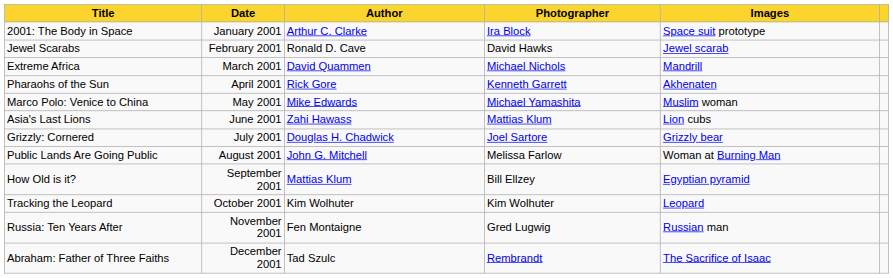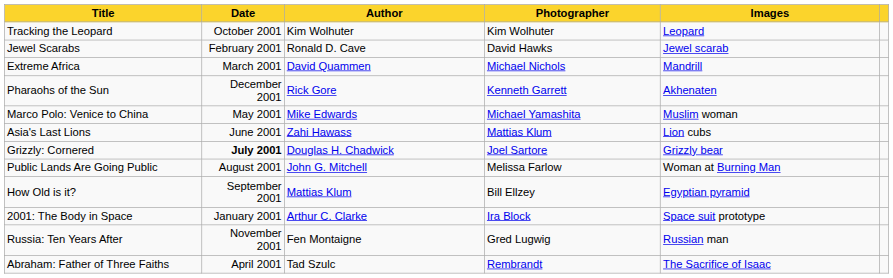 <table class="wikitable" style="width:100%">
 <tr>
 <th scope="col" style="background-color:#fbd42c;" width=275px>Title</th>
 <th scope="col" style="background-color:#fbd42c;" width=110>Date</th>
 <th scope="col" style="background-color:#fbd42c;">Author</th>
 <th scope="col" style="background-color:#fbd42c;">Photographer</th>
 <th scope="col" style="background-color:#fbd42c;">Images</th>
 <th scope="col" ! style="background-color:#fbd42c;"></th>
 </tr>
 <tr>
-<td scope="row">2001: The Body in Space</td>
-<td style="text-align:right;">January 2001</td>
-<td><a href='#'>Arthur C. Clarke</a></td>
-<td><a href='#'>Ira Block</a></td>
-<td><a href='#'>Space suit</a> prototype</td>
+<td scope="row">Tracking the Leopard</td>
+<td style="text-align:right;">October 2001</td>
+<td>Kim Wolhuter</td>
+<td>Kim Wolhuter</td>
+<td><a href='#'>Leopard</a></td>
 <td></td>
 </tr>
 <tr>
 <td scope="row">Jewel Scarabs</td>
 <td style="text-align:right;">February 2001</td>
 <td>Ronald D. Cave</td>
 <td>David Hawks</td>
 <td><a href='#'>Jewel scarab</a></td>
 <td></td>
 </tr>
 <tr>
 <td scope="row">Extreme Africa</td>
 <td style="text-align:right;">March 2001</td>
 <td><a href='#'>David Quammen</a></td>
 <td><a href='#'>Michael Nichols</a></td>
 <td><a href='#'>Mandrill</a></td>
 <td></td>
 </tr>
 <tr>
 <td scope="row">Pharaohs of the Sun</td>
-<td style="text-align:right;">April 2001</td>
+<td style="text-align:right;">December 2001</td>
 <td><a href='#'>Rick Gore</a></td>
 <td><a href='#'>Kenneth Garrett</a></td>
 <td><a href='#'>Akhenaten</a></td>
 <td></td>
 </tr>
 <tr>
 <td scope="row">Marco Polo: Venice to China</td>
 <td style="text-align:right;">May 2001</td>
 <td><a href='#'>Mike Edwards</a></td>
 <td><a href='#'>Michael Yamashita</a></td>
 <td><a href='#'>Muslim</a> woman</td>
 <td></td>
 </tr>
 <tr>
 <td scope="row">Asia's Last Lions</td>
 <td style="text-align:right;">June 2001</td>
 <td><a href='#'>Zahi Hawass</a></td>
 <td><a href='#'>Mattias Klum</a></td>
 <td><a href='#'>Lion</a> cubs</td>
 <td></td>
 </tr>
 <tr>
 <td scope="row">Grizzly: Cornered</td>
-<td style="text-align:right;">July 2001</td>
+<td style="text-align:right;"><strong>July 2001</strong></td>
 <td><a href='#'>Douglas H. Chadwick</a></td>
 <td><a href='#'>Joel Sartore</a></td>
 <td><a href='#'>Grizzly bear</a></td>
 <td></td>
 </tr>
 <tr>
 <td scope="row">Public Lands Are Going Public</td>
 <td style="text-align:right;">August 2001</td>
 <td><a href='#'>John G. Mitchell</a></td>
 <td>Melissa Farlow</td>
 <td>Woman at <a href='#'>Burning Man</a></td>
 <td></td>
 </tr>
 <tr>
 <td scope="row">How Old is it?</td>
 <td style="text-align:right;">September 2001</td>
 <td><a href='#'>Mattias Klum</a></td>
 <td>Bill Ellzey</td>
 <td><a href='#'>Egyptian pyramid</a></td>
 <td></td>
 </tr>
 <tr>
-<td scope="row">Tracking the Leopard</td>
-<td style="text-align:right;">October 2001</td>
-<td>Kim Wolhuter</td>
-<td>Kim Wolhuter</td>
-<td><a href='#'>Leopard</a></td>
+<td scope="row">2001: The Body in Space</td>
+<td style="text-align:right;">January 2001</td>
+<td><a href='#'>Arthur C. Clarke</a></td>
+<td><a href='#'>Ira Block</a></td>
+<td><a href='#'>Space suit</a> prototype</td>
 <td></td>
 </tr>
 <tr>
 <td scope="row">Russia: Ten Years After</td>
 <td style="text-align:right;">November 2001</td>
 <td>Fen Montaigne</td>
 <td>Gred Lugwig</td>
 <td><a href='#'>Russian</a> man</td>
 <td></td>
 </tr>
 <tr>
 <td scope="row">Abraham: Father of Three Faiths</td>
-<td style="text-align:right;">December 2001</td>
+<td style="text-align:right;">April 2001</td>
 <td>Tad Szulc</td>
 <td><a href='#'>Rembrandt</a></td>
 <td><a href='#'>The Sacrifice of Isaac</a></td>
 <td></td>
 </tr>
 </table>
